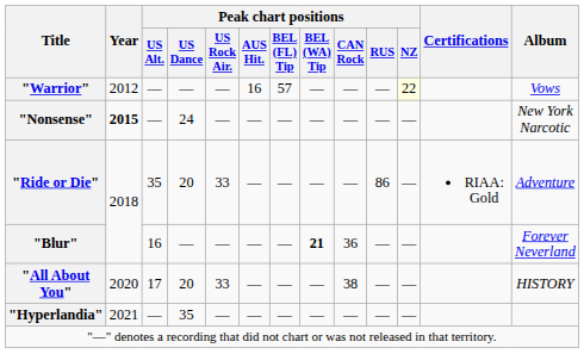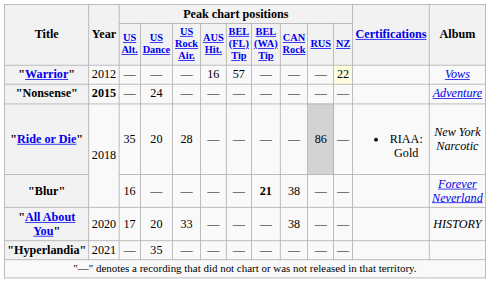 <table class="wikitable plainrowheaders" style="text-align:center;">
 <tr>
 <th scope="col" rowspan="2" style="width:18em;">Title</th>
 <th scope="col" rowspan="2">Year</th>
 <th scope="col" colspan="9">Peak chart positions</th>
 <th scope="col" rowspan="2" style="width:8em;"><a href='#'>Certifications</a></th>
 <th scope="col" rowspan="2">Album</th>
 </tr>
 <tr>
 <th scope="col" style="width:3em;font-size:85%;"><a href='#'>US<br>Alt.</a><br></th>
 <th scope="col" style="width:3em;font-size:85%;"><a href='#'>US<br>Dance</a><br></th>
 <th scope="col" style="width:3em;font-size:85%;"><a href='#'>US<br>Rock<br>Air.</a><br></th>
 <th scope="col" style="width:3em;font-size:85%;"><a href='#'>AUS<br>Hit.</a><br></th>
 <th scope="col" style="width:3em;font-size:85%;"><a href='#'>BEL<br>(FL)<br>Tip</a><br></th>
 <th scope="col" style="width:3em;font-size:85%;"><a href='#'>BEL<br>(WA)<br>Tip</a><br></th>
 <th scope="col" style="width:3em;font-size:85%;"><a href='#'>CAN<br>Rock</a><br></th>
 <th scope="col" style="width:3em;font-size:85%;"><a href='#'>RUS</a><br></th>
 <th scope="col" style="width:3em;font-size:85%;"><a href='#'>NZ</a><br></th>
 </tr>
 <tr>
 <th scope="row">"<a href='#'>Warrior</a>"<br></th>
 <td>2012</td>
 <td>—</td>
 <td>—</td>
 <td>—</td>
 <td>16</td>
 <td>57</td>
 <td>—</td>
 <td>—</td>
 <td>—</td>
 <td style="background: lightyellow;">22</td>
 <td></td>
 <td><em><a href='#'>Vows</a></em></td>
 </tr>
 <tr>
 <th scope="row">"Nonsense"<br></th>
 <td><strong>2015</strong></td>
 <td>—</td>
 <td>24</td>
 <td>—</td>
 <td>—</td>
 <td>—</td>
 <td>—</td>
 <td>—</td>
 <td>—</td>
 <td>—</td>
 <td></td>
-<td><em>New York Narcotic</em></td>
+<td><em><a href='#'>Adventure</a></em></td>
 </tr>
 <tr>
 <th scope="row">"<a href='#'>Ride or Die</a>"<br></th>
 <td rowspan="2">2018</td>
 <td>35</td>
 <td>20</td>
-<td>33</td>
+<td>28</td>
 <td>—</td>
 <td>—</td>
 <td>—</td>
 <td>—</td>
-<td>86</td>
+<td style="background: lightgrey;">86</td>
 <td>—</td>
 <td><br><ul><li>RIAA: Gold</li></ul></td>
-<td><em><a href='#'>Adventure</a></em></td>
+<td><em>New York Narcotic</em></td>
 </tr>
 <tr>
 <th scope="row">"Blur"<br></th>
 <td>16</td>
 <td>—</td>
 <td>—</td>
 <td>—</td>
 <td>—</td>
 <td><strong>21</strong></td>
-<td>36</td>
+<td>38</td>
 <td>—</td>
 <td>—</td>
 <td></td>
 <td><em><a href='#'>Forever Neverland</a></em></td>
 </tr>
 <tr>
 <th scope="row">"<a href='#'>All About You</a>"<br></th>
 <td>2020</td>
 <td>17</td>
 <td>20</td>
 <td>33</td>
 <td>—</td>
 <td>—</td>
 <td>—</td>
 <td>38</td>
 <td>—</td>
 <td>—</td>
 <td></td>
 <td><em>HISTORY</em></td>
 </tr>
 <tr>
 <th scope="row">"Hyperlandia" <br></th>
 <td>2021</td>
 <td>—</td>
 <td>35</td>
 <td>—</td>
 <td>—</td>
 <td>—</td>
 <td>—</td>
 <td>—</td>
 <td>—</td>
 <td>—</td>
 <td></td>
 <td></td>
 </tr>
 <tr>
 <td colspan="13" style="font-size:90%">"—" denotes a recording that did not chart or was not released in that territory.</td>
 </tr>
 </table>
